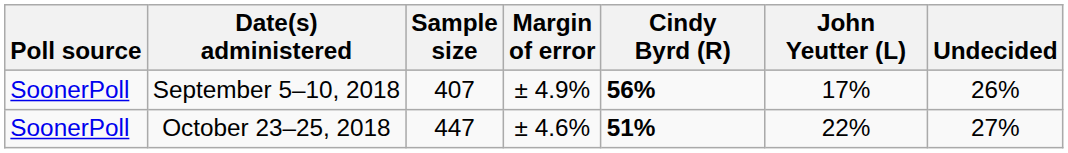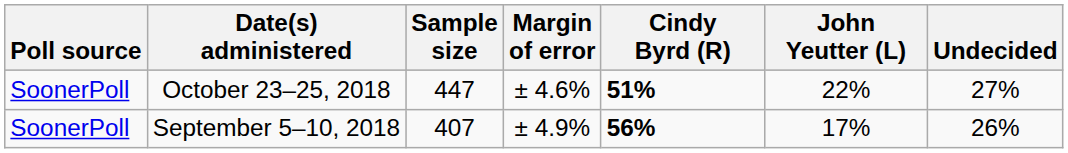 <table class="wikitable">
 <tr valign=bottom>
 <th>Poll source</th>
 <th>Date(s)<br>administered</th>
 <th>Sample<br>size</th>
 <th>Margin<br>of error</th>
 <th style="width:100px;">Cindy<br>Byrd (R)</th>
 <th style="width:100px;">John<br>Yeutter (L)</th>
 <th>Undecided</th>
 </tr>
 <tr>
 <td><a href='#'>SoonerPoll</a></td>
+<td align=center>October 23–25, 2018</td>
+<td align=center>447</td>
+<td align=center>± 4.6%</td>
+<td><strong>51%</strong></td>
+<td align=center>22%</td>
+<td align=center>27%</td>
+</tr>
+<tr>
+<td><a href='#'>SoonerPoll</a></td>
 <td align=center>September 5–10, 2018</td>
 <td align=center>407</td>
 <td align=center>± 4.9%</td>
 <td><strong>56%</strong></td>
 <td align=center>17%</td>
 <td align=center>26%</td>
 </tr>
-<tr>
-<td><a href='#'>SoonerPoll</a></td>
-<td align=center>October 23–25, 2018</td>
-<td align=center>447</td>
-<td align=center>± 4.6%</td>
-<td><strong>51%</strong></td>
-<td align=center>22%</td>
-<td align=center>27%</td>
-</tr>
 </table>
